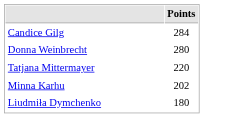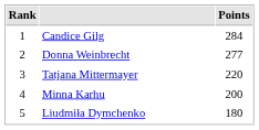 <table cellspacing="1" cellpadding="3" style="border:1px solid #AAAAAA;font-size:86%">
 <tr bgcolor="#E4E4E4">
+<th style="border-bottom:1px solid #AAAAAA" width=10>Rank</th>
 <th style="border-bottom:1px solid #AAAAAA" width=200></th>
 <th style="border-bottom:1px solid #AAAAAA" width=20>Points</th>
 </tr>
 <tr>
+<td align="center">1</td>
 <td> <a href='#'>Candice Gilg</a></td>
 <td align=center>284</td>
 </tr>
 <tr>
+<td align="center">2</td>
 <td> <a href='#'>Donna Weinbrecht</a></td>
-<td align=center>280</td>
+<td align=center>277</td>
 </tr>
 <tr>
+<td align="center">3</td>
 <td> <a href='#'>Tatjana Mittermayer</a></td>
 <td align=center>220</td>
 </tr>
 <tr>
+<td align="center">4</td>
 <td> <a href='#'>Minna Karhu</a></td>
-<td align=center>202</td>
+<td align=center>200</td>
 </tr>
 <tr>
+<td align="center">5</td>
 <td> <a href='#'>Liudmiła Dymchenko</a></td>
 <td align=center>180</td>
 </tr>
 </table>
